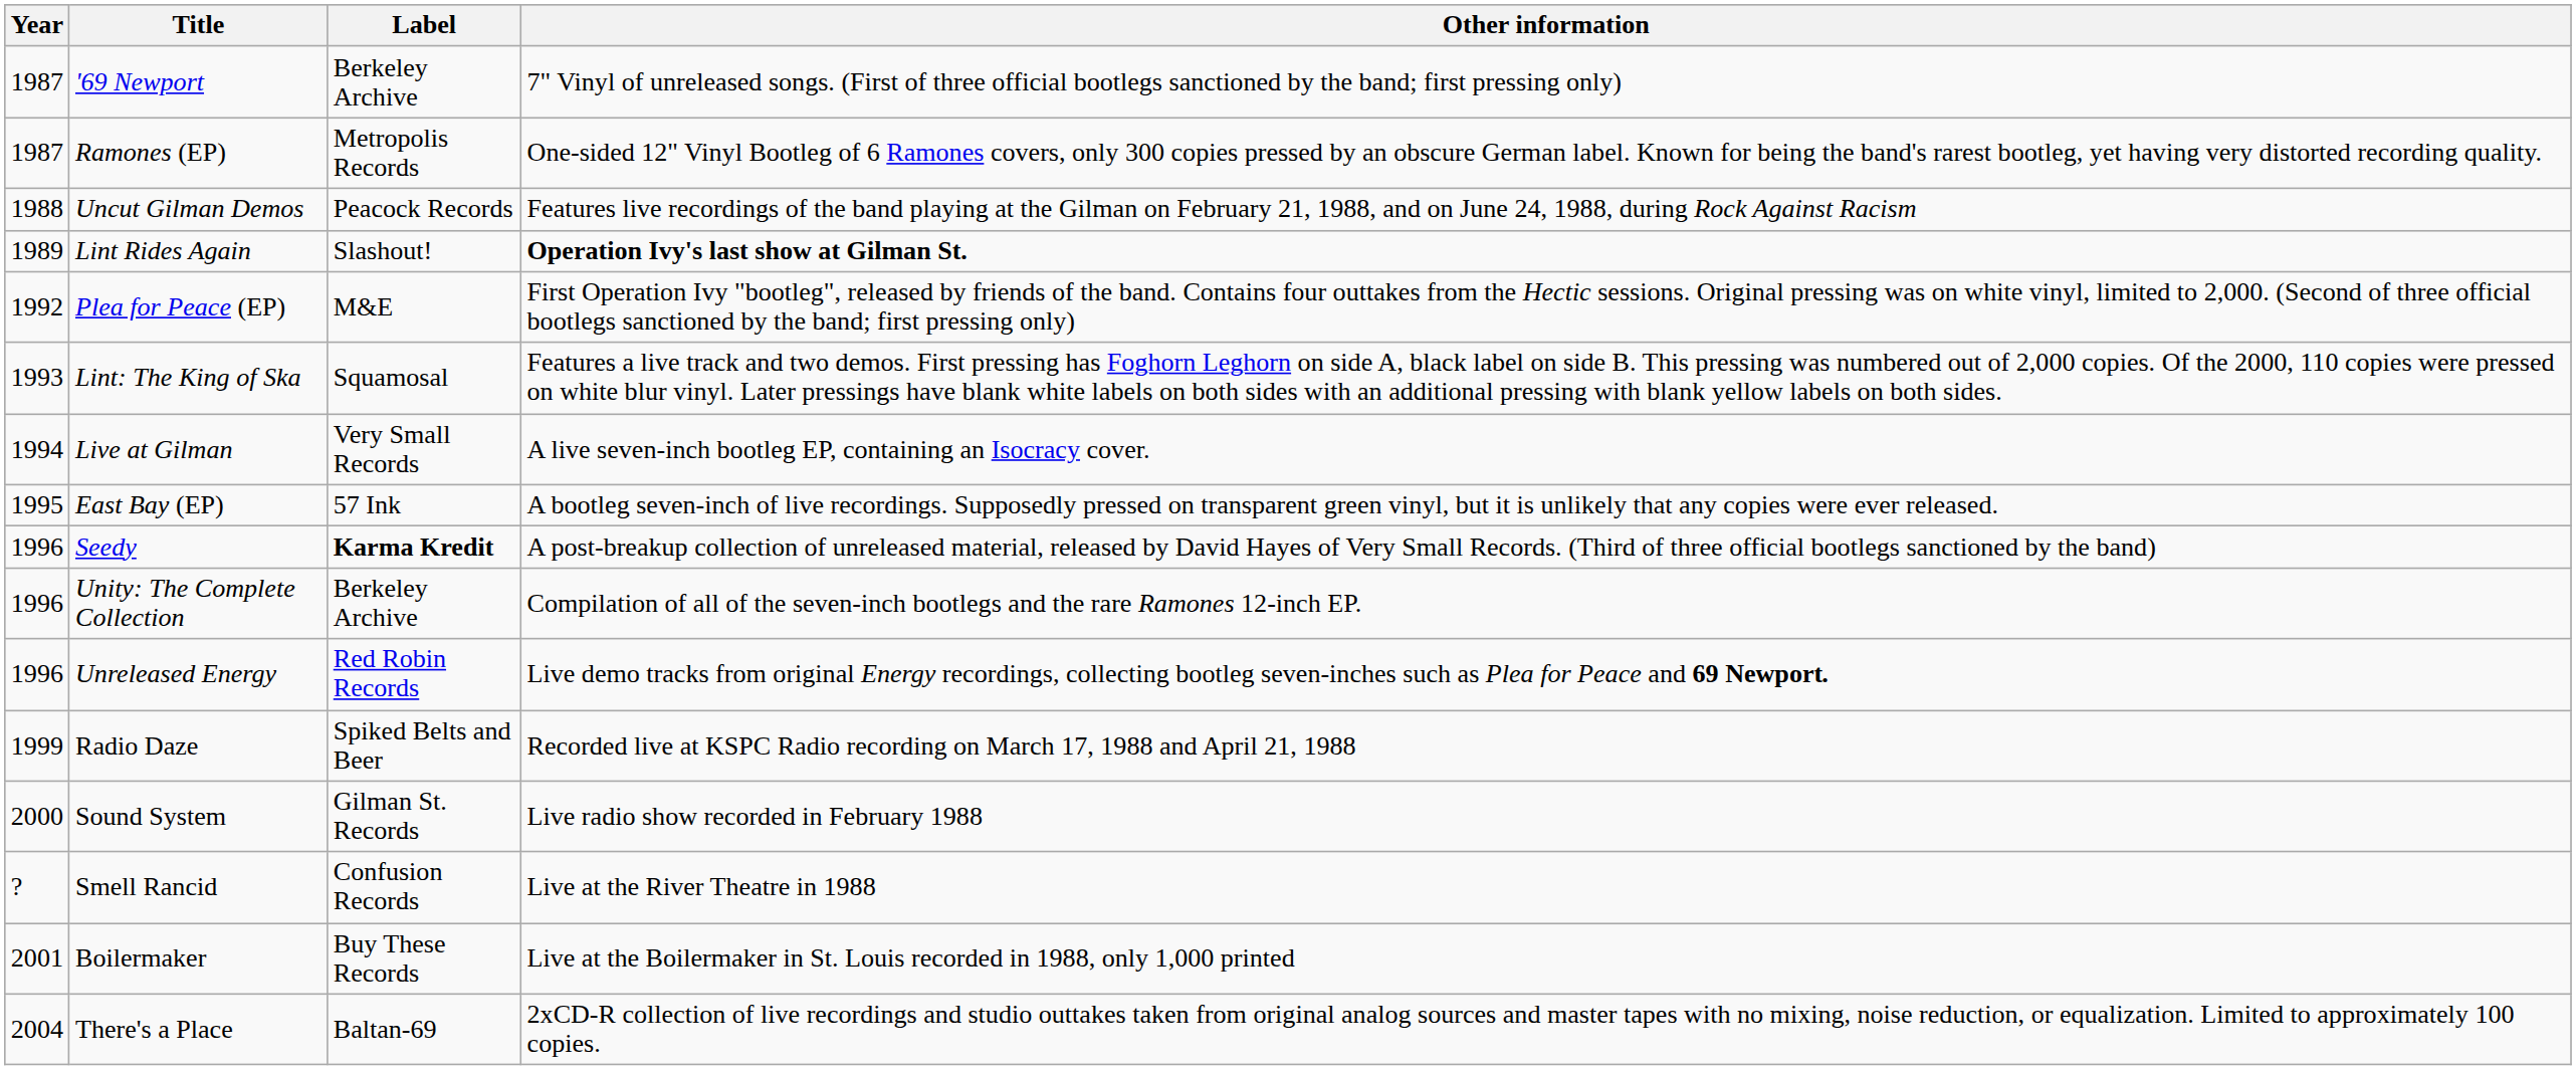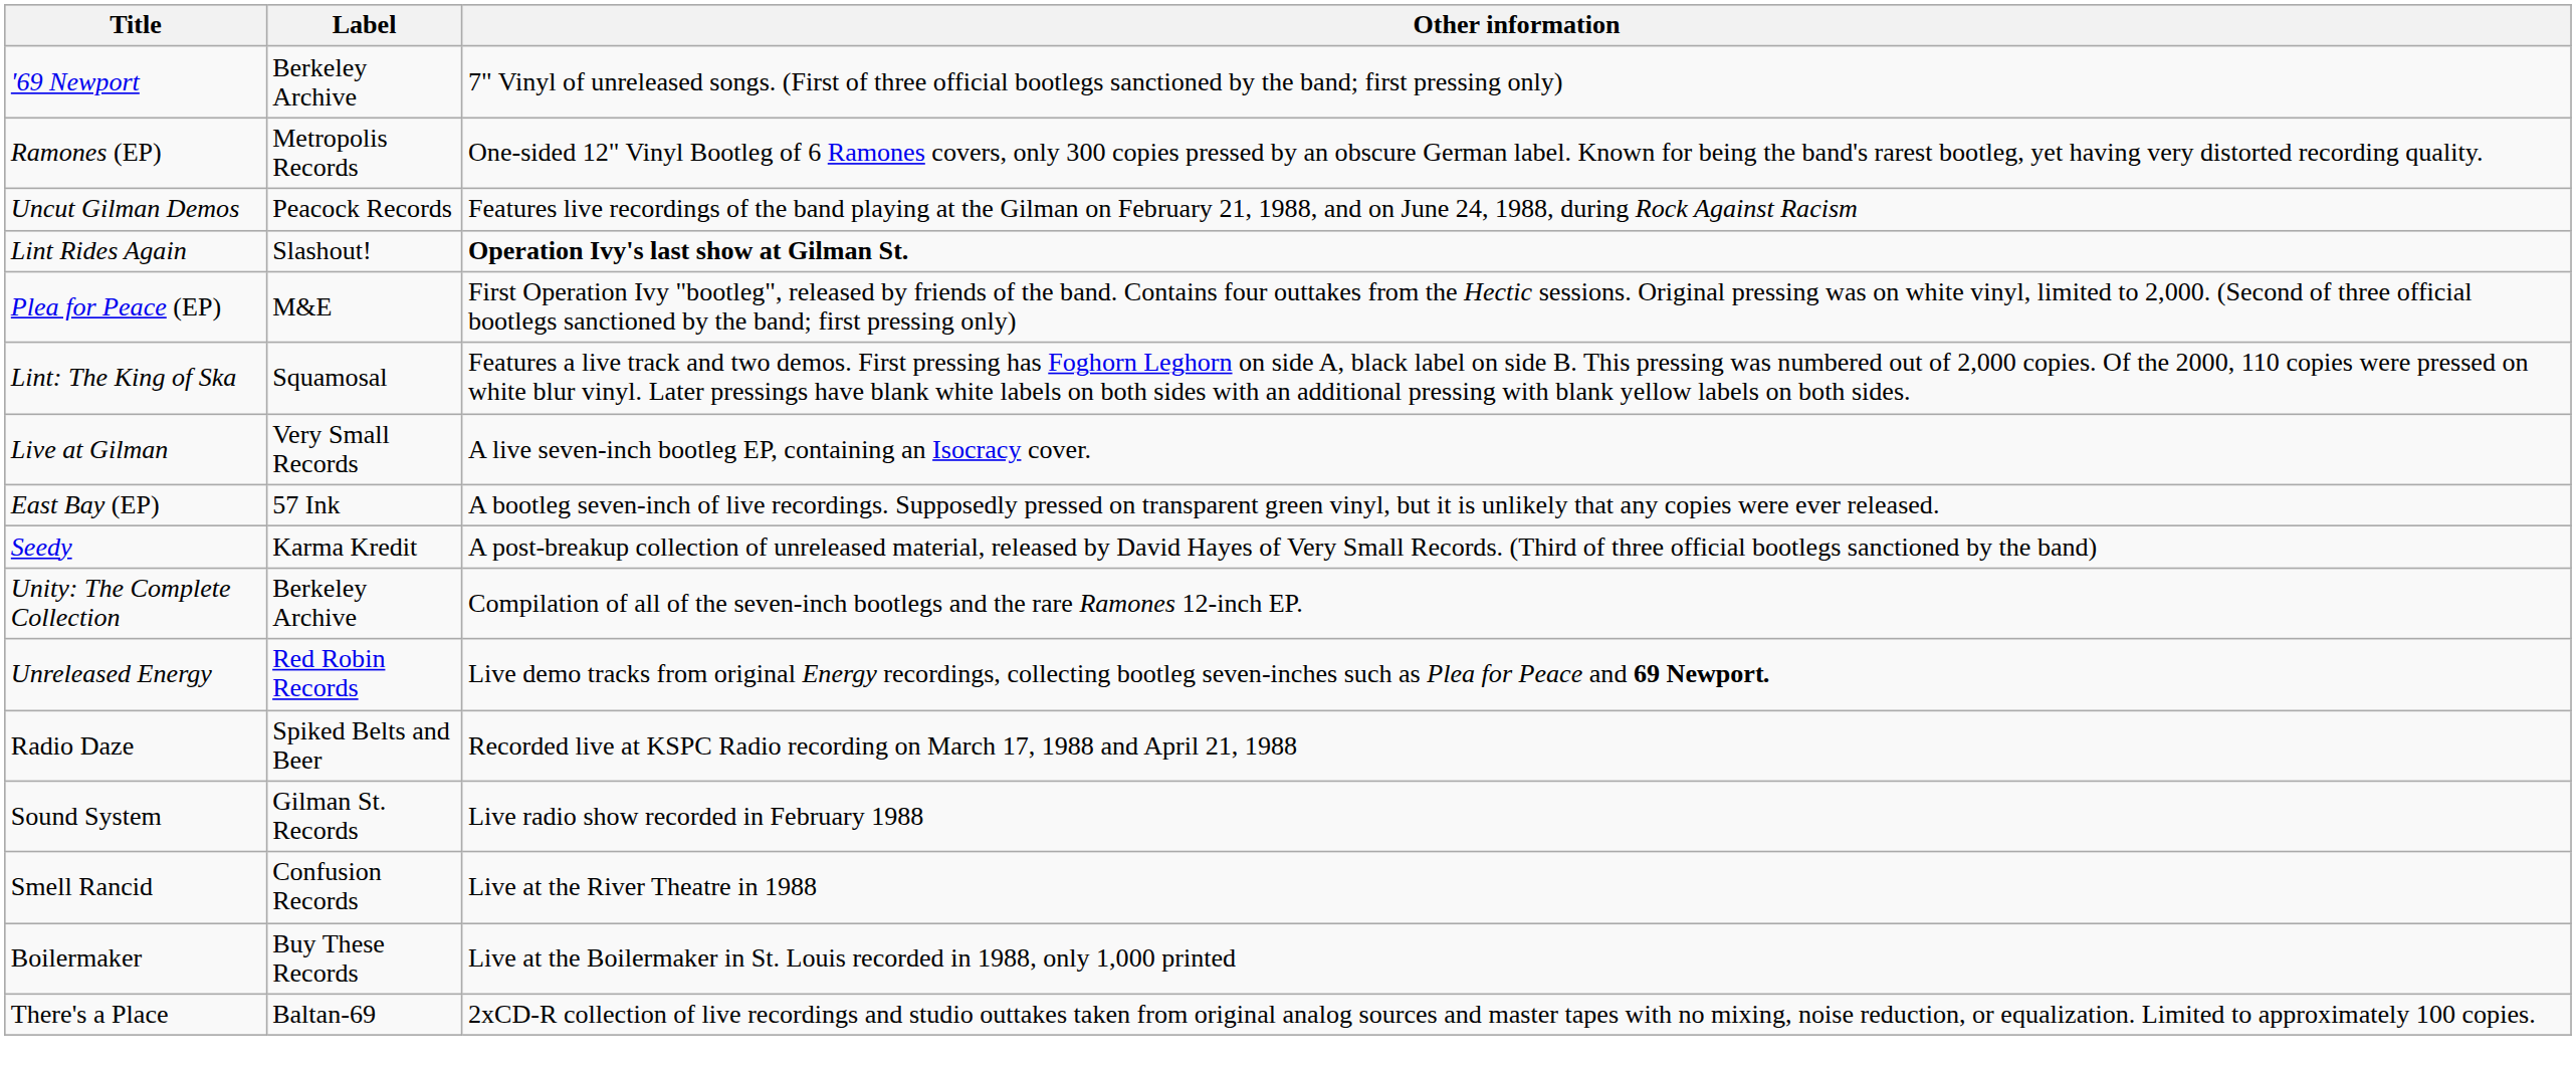 <table class="wikitable">
 <tr>
-<th>Year</th>
 <th>Title</th>
 <th>Label</th>
 <th>Other information</th>
 </tr>
 <tr>
-<td>1987</td>
 <td><em><a href='#'>'69 Newport</a></em></td>
 <td>Berkeley Archive</td>
 <td>7" Vinyl of unreleased songs. (First of three official bootlegs sanctioned by the band; first pressing only)</td>
 </tr>
 <tr>
-<td>1987</td>
 <td><em>Ramones</em> (EP)</td>
 <td>Metropolis Records</td>
 <td>One-sided 12" Vinyl Bootleg of 6 <a href='#'>Ramones</a> covers, only 300 copies pressed by an obscure German label. Known for being the band's rarest bootleg, yet having very distorted recording quality.</td>
 </tr>
 <tr>
-<td>1988</td>
 <td><em>Uncut Gilman Demos</em></td>
 <td>Peacock Records</td>
 <td>Features live recordings of the band playing at the Gilman on February 21, 1988, and on June 24, 1988, during <em>Rock Against Racism</em></td>
 </tr>
 <tr>
-<td>1989</td>
 <td><em>Lint Rides Again</em></td>
 <td>Slashout!</td>
 <td><strong>Operation Ivy's last show at Gilman St.</strong></td>
 </tr>
 <tr>
-<td>1992</td>
 <td><em><a href='#'>Plea for Peace</a></em> (EP)</td>
 <td>M&E</td>
 <td>First Operation Ivy "bootleg", released by friends of the band. Contains four outtakes from the <em>Hectic</em> sessions. Original pressing was on white vinyl, limited to 2,000. (Second of three official bootlegs sanctioned by the band; first pressing only)</td>
 </tr>
 <tr>
-<td>1993</td>
 <td><em>Lint: The King of Ska</em></td>
 <td>Squamosal</td>
 <td>Features a live track and two demos. First pressing has <a href='#'>Foghorn Leghorn</a> on side A, black label on side B. This pressing was numbered out of 2,000 copies. Of the 2000, 110 copies were pressed on white blur vinyl. Later pressings have blank white labels on both sides with an additional pressing with blank yellow labels on both sides.</td>
 </tr>
 <tr>
-<td>1994</td>
 <td><em>Live at Gilman</em></td>
 <td>Very Small Records</td>
 <td>A live seven-inch bootleg EP, containing an <a href='#'>Isocracy</a> cover.</td>
 </tr>
 <tr>
-<td>1995</td>
 <td><em>East Bay</em> (EP)</td>
 <td>57 Ink</td>
 <td>A bootleg seven-inch of live recordings. Supposedly pressed on transparent green vinyl, but it is unlikely that any copies were ever released.</td>
 </tr>
 <tr>
-<td>1996</td>
 <td><em><a href='#'>Seedy</a></em></td>
-<td><strong>Karma Kredit</strong></td>
+<td>Karma Kredit</td>
 <td>A post-breakup collection of unreleased material, released by David Hayes of Very Small Records. (Third of three official bootlegs sanctioned by the band)</td>
 </tr>
 <tr>
-<td>1996</td>
 <td><em>Unity: The Complete Collection</em></td>
 <td>Berkeley Archive</td>
 <td>Compilation of all of the seven-inch bootlegs and the rare <em>Ramones</em> 12-inch EP.</td>
 </tr>
 <tr>
-<td>1996</td>
 <td><em>Unreleased Energy</em></td>
 <td><a href='#'>Red Robin Records</a></td>
 <td>Live demo tracks from original <em>Energy</em> recordings, collecting bootleg seven-inches such as <em>Plea for Peace</em> and <strong>69 Newport<em>.</td>
 </tr>
 <tr>
-<td>1999</td>
 <td></em>Radio Daze<em></td>
 <td>Spiked Belts and Beer</td>
 <td>Recorded live at KSPC Radio recording on March 17, 1988 and April 21, 1988</td>
 </tr>
 <tr>
-<td>2000</td>
 <td></em>Sound System<em></td>
 <td>Gilman St. Records</td>
 <td>Live radio show recorded in February 1988</td>
 </tr>
 <tr>
-<td>?</td>
 <td></em>Smell Rancid<em></td>
 <td>Confusion Records</td>
 <td>Live at the River Theatre in 1988</td>
 </tr>
 <tr>
-<td>2001</td>
 <td></em>Boilermaker<em></td>
 <td>Buy These Records</td>
 <td>Live at the Boilermaker in St. Louis recorded in 1988, only 1,000 printed</td>
 </tr>
 <tr>
-<td>2004</td>
 <td></em>There's a Place<em></td>
 <td>Baltan-69</td>
 <td>2xCD-R collection of live recordings and studio outtakes taken from original analog sources and master tapes with no mixing, noise reduction, or equalization. Limited to approximately 100 copies.</td>
 </tr>
 </table>
